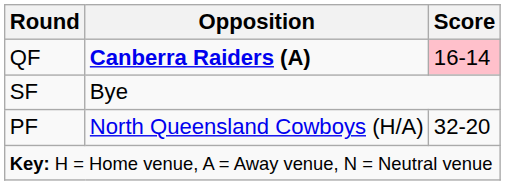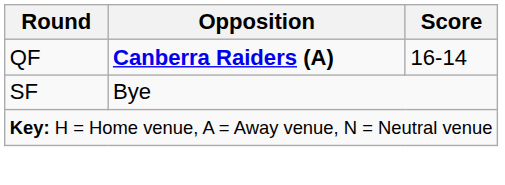 <table class="wikitable">
 <tr>
 <th>Round</th>
 <th>Opposition</th>
 <th>Score</th>
 </tr>
 <tr>
 <td>QF</td>
 <td><strong><a href='#'>Canberra Raiders</a> (A)</strong></td>
-<td style="background: pink;">16-14</td>
+<td>16-14</td>
 </tr>
 <tr>
 <td>SF</td>
 <td colspan="2">Bye</td>
 </tr>
 <tr>
-<td>PF</td>
-<td><a href='#'>North Queensland Cowboys</a> (H/A)</td>
-<td>32-20</td>
-</tr>
-<tr>
 <td colspan="3"><small><strong>Key:</strong> H = Home venue, A = Away venue, N = Neutral venue</small></td>
 </tr>
 </table>
